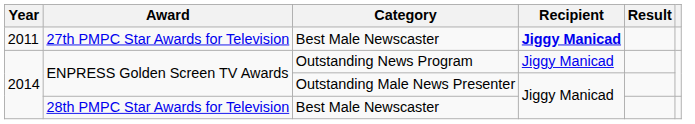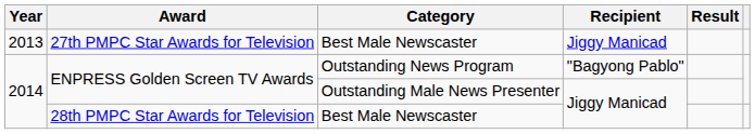 <table class="wikitable">
 <tr>
 <th>Year</th>
 <th>Award</th>
 <th>Category</th>
 <th>Recipient</th>
 <th>Result</th>
 <th></th>
 </tr>
 <tr>
-<td>2011</td>
+<td>2013</td>
 <td><a href='#'>27th PMPC Star Awards for Television</a></td>
 <td>Best Male Newscaster</td>
-<td><strong><a href='#'>Jiggy Manicad</a></strong></td>
+<td><a href='#'>Jiggy Manicad</a></td>
 <td></td>
 <td></td>
 </tr>
 <tr>
 <td rowspan=3>2014</td>
 <td rowspan=2>ENPRESS Golden Screen TV Awards</td>
 <td>Outstanding News Program</td>
-<td><a href='#'>Jiggy Manicad</a></td>
+<td>"Bagyong Pablo"</td>
 <td></td>
 <td rowspan=2></td>
 </tr>
 <tr>
 <td>Outstanding Male News Presenter</td>
 <td rowspan=2>Jiggy Manicad</td>
 <td></td>
 </tr>
 <tr>
 <td><a href='#'>28th PMPC Star Awards for Television</a></td>
 <td>Best Male Newscaster</td>
 <td></td>
 <td></td>
 </tr>
 </table>
